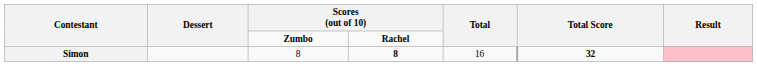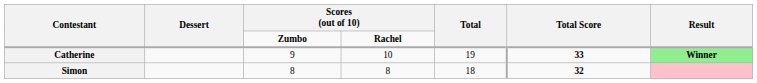 <table class="wikitable plainrowheaders" style="text-align:center; font-size:90%; width:80em;">
 <tr>
 <th rowspan="2">Contestant</th>
 <th rowspan="2">Dessert</th>
 <th colspan="2">Scores<br>(out of 10)</th>
 <th rowspan="2">Total<br></th>
 <th rowspan="2">Total Score<br></th>
 <th rowspan="2">Result</th>
 </tr>
 <tr>
 <td><strong>Zumbo</strong></td>
 <td><strong>Rachel</strong></td>
 </tr>
+<tr style="border-top:3px solid #aaa;">
+<th>Catherine</th>
+<td></td>
+<td>9</td>
+<td>10</td>
+<td>19</td>
+<td style="border-left:3px solid #aaa;"><strong>33</strong></td>
+<td style="background:lightgreen;"><strong>Winner</strong></td>
+</tr>
 <tr>
 <th>Simon</th>
 <td></td>
 <td>8</td>
-<td><strong>8</strong></td>
-<td>16</td>
+<td>8</td>
+<td>18</td>
 <td style="border-left:3px solid #aaa;"><strong>32</strong></td>
 <td style="background:pink;"></td>
 </tr>
 </table>
